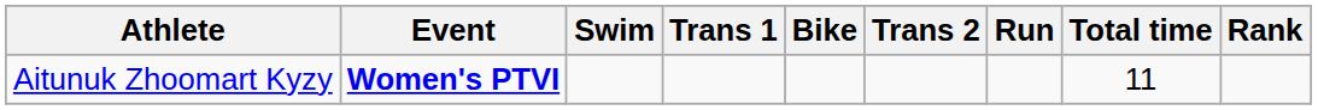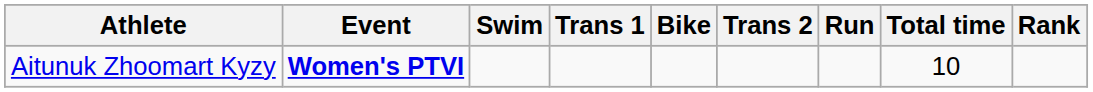 <table class=wikitable style=font-size:90%;text-align:center>
 <tr>
 <th>Athlete</th>
 <th>Event</th>
 <th>Swim</th>
 <th>Trans 1</th>
 <th>Bike</th>
 <th>Trans 2</th>
 <th>Run</th>
 <th>Total time</th>
 <th>Rank</th>
 </tr>
 <tr>
 <td align=left><a href='#'>Aitunuk Zhoomart Kyzy</a></td>
 <td align=left><strong><a href='#'>Women's PTVI</a></strong></td>
 <td></td>
 <td></td>
 <td></td>
 <td></td>
 <td></td>
-<td>11</td>
+<td>10</td>
 </tr>
 </table>
